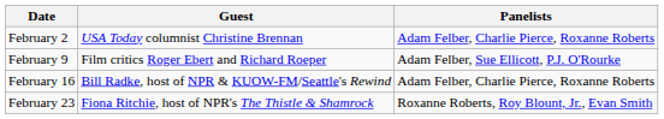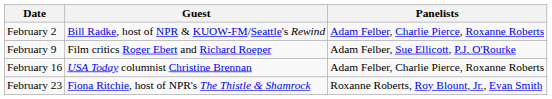 <table class="wikitable">
 <tr>
 <th>Date</th>
 <th>Guest</th>
 <th>Panelists</th>
 </tr>
 <tr>
 <td>February 2</td>
-<td><em><a href='#'>USA Today</a></em> columnist <a href='#'>Christine Brennan</a></td>
+<td><a href='#'>Bill Radke</a>, host of <a href='#'>NPR</a> & <a href='#'>KUOW-FM</a>/<a href='#'>Seattle</a>'s <em>Rewind</em></td>
 <td><a href='#'>Adam Felber</a>, <a href='#'>Charlie Pierce</a>, <a href='#'>Roxanne Roberts</a></td>
 </tr>
 <tr>
 <td>February 9</td>
 <td>Film critics <a href='#'>Roger Ebert</a> and <a href='#'>Richard Roeper</a></td>
 <td>Adam Felber, <a href='#'>Sue Ellicott</a>, <a href='#'>P.J. O'Rourke</a></td>
 </tr>
 <tr>
 <td>February 16</td>
-<td><a href='#'>Bill Radke</a>, host of <a href='#'>NPR</a> & <a href='#'>KUOW-FM</a>/<a href='#'>Seattle</a>'s <em>Rewind</em></td>
+<td><em><a href='#'>USA Today</a></em> columnist <a href='#'>Christine Brennan</a></td>
 <td>Adam Felber, Charlie Pierce, Roxanne Roberts</td>
 </tr>
 <tr>
 <td>February 23</td>
 <td><a href='#'>Fiona Ritchie</a>, host of NPR's <em><a href='#'>The Thistle & Shamrock</a></em></td>
 <td>Roxanne Roberts, <a href='#'>Roy Blount, Jr.</a>, <a href='#'>Evan Smith</a></td>
 </tr>
 </table>
